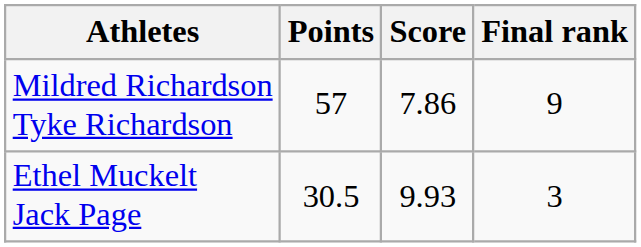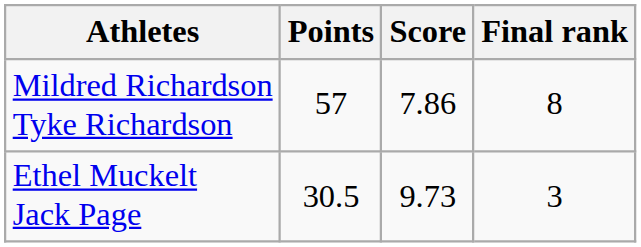 <table class="wikitable" border="1" style="font-size:90%">
 <tr>
 <th>Athletes</th>
 <th>Points</th>
 <th>Score</th>
 <th>Final rank</th>
 </tr>
 <tr align=center>
 <td align=left><a href='#'>Mildred Richardson</a><br><a href='#'>Tyke Richardson</a></td>
 <td>57</td>
 <td>7.86</td>
-<td>9</td>
+<td>8</td>
 </tr>
 <tr align=center>
 <td align=left><a href='#'>Ethel Muckelt</a><br><a href='#'>Jack Page</a></td>
 <td>30.5</td>
-<td>9.93</td>
+<td>9.73</td>
 <td>3</td>
 </tr>
 </table>
